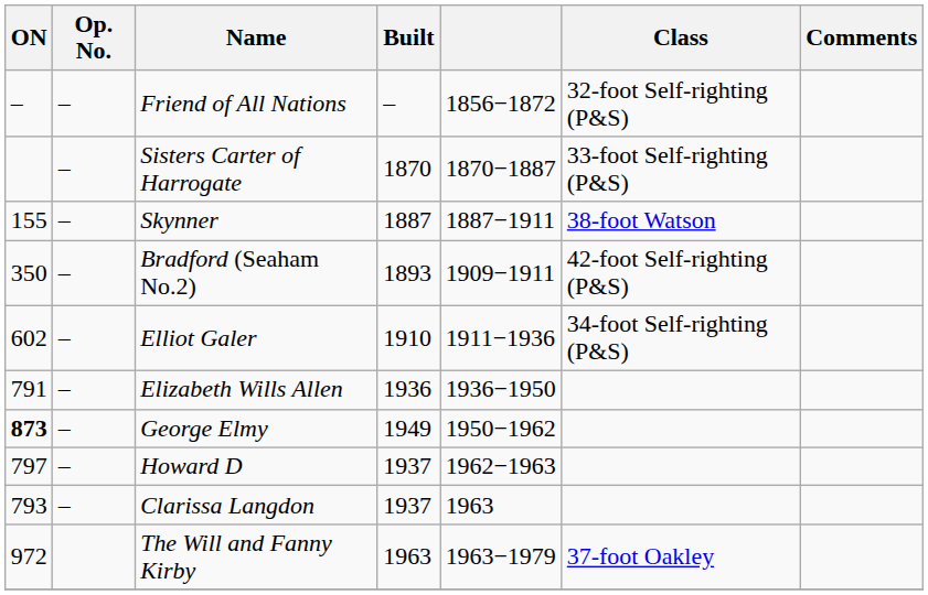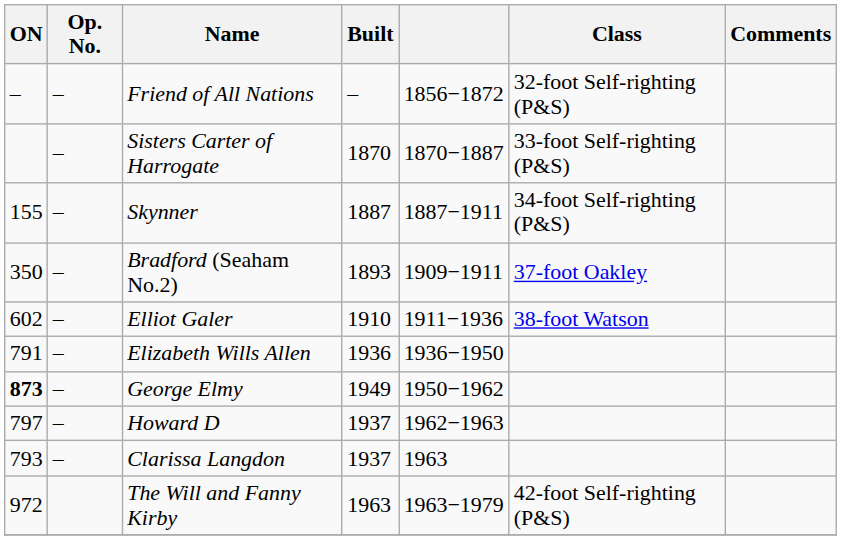 <table class="wikitable">
 <tr>
 <th>ON</th>
 <th>Op. No.</th>
 <th>Name</th>
 <th>Built</th>
 <th></th>
 <th>Class</th>
 <th>Comments</th>
 </tr>
 <tr>
 <td>–</td>
 <td>–</td>
 <td><em>Friend of All Nations</em></td>
 <td>–</td>
 <td>1856−1872</td>
 <td>32-foot Self-righting (P&S)</td>
 <td></td>
 </tr>
 <tr>
 <td></td>
 <td>–</td>
 <td><em>Sisters Carter of Harrogate</em></td>
 <td>1870</td>
 <td>1870−1887</td>
 <td>33-foot Self-righting (P&S)</td>
 <td></td>
 </tr>
 <tr>
 <td>155</td>
 <td>–</td>
 <td><em>Skynner</em></td>
 <td>1887</td>
 <td>1887−1911</td>
-<td><a href='#'>38-foot Watson</a></td>
+<td>34-foot Self-righting (P&S)</td>
 <td></td>
 </tr>
 <tr>
 <td>350</td>
 <td>–</td>
 <td><em>Bradford</em> (Seaham No.2)</td>
 <td>1893</td>
 <td>1909−1911</td>
-<td>42-foot Self-righting (P&S)</td>
+<td><a href='#'>37-foot Oakley</a></td>
 <td></td>
 </tr>
 <tr>
 <td>602</td>
 <td>–</td>
 <td><em>Elliot Galer</em></td>
 <td>1910</td>
 <td>1911−1936</td>
-<td>34-foot Self-righting (P&S)</td>
+<td><a href='#'>38-foot Watson</a></td>
 <td></td>
 </tr>
 <tr>
 <td>791</td>
 <td>–</td>
 <td><em>Elizabeth Wills Allen</em></td>
 <td>1936</td>
 <td>1936−1950</td>
 <td></td>
 <td></td>
 </tr>
 <tr>
 <td><strong>873</strong></td>
 <td>–</td>
 <td><em>George Elmy</em></td>
 <td>1949</td>
 <td>1950−1962</td>
 <td></td>
 <td></td>
 </tr>
 <tr>
 <td>797</td>
 <td>–</td>
 <td><em>Howard D</em></td>
 <td>1937</td>
 <td>1962−1963</td>
 <td></td>
 <td></td>
 </tr>
 <tr>
 <td>793</td>
 <td>–</td>
 <td><em>Clarissa Langdon</em></td>
 <td>1937</td>
 <td>1963</td>
 <td></td>
 <td></td>
 </tr>
 <tr>
 <td>972</td>
 <td></td>
 <td><em>The Will and Fanny Kirby</em></td>
 <td>1963</td>
 <td>1963−1979</td>
-<td><a href='#'>37-foot Oakley</a></td>
+<td>42-foot Self-righting (P&S)</td>
 <td></td>
 </tr>
 <tr>
 </tr>
 </table>
